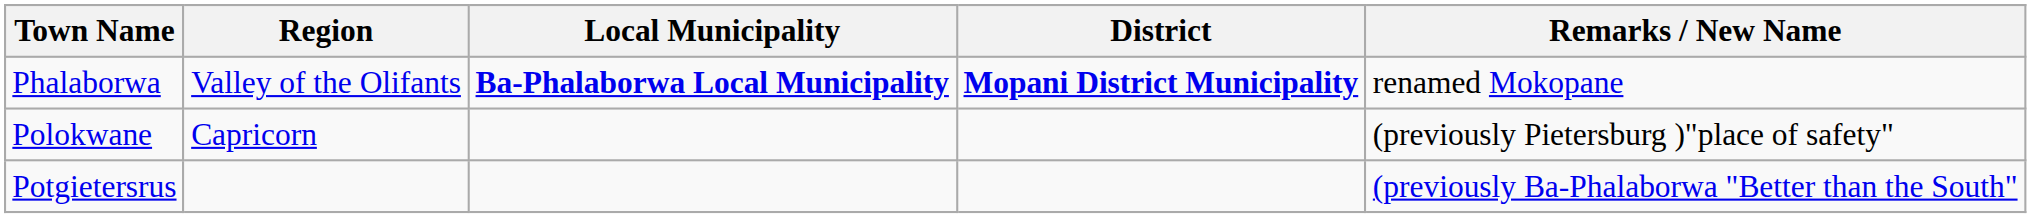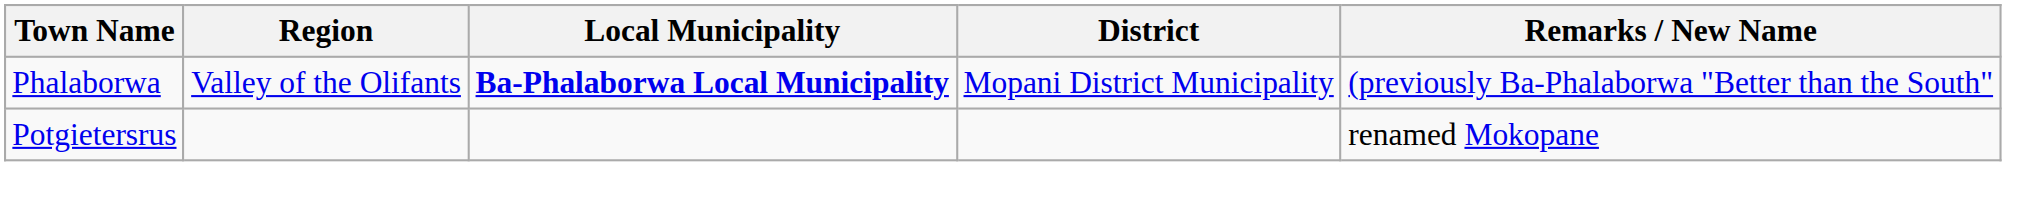 <table class="wikitable sortable" style="font-size: 95%;">
 <tr>
 <th>Town Name</th>
 <th>Region</th>
 <th>Local Municipality</th>
 <th>District</th>
 <th>Remarks / New Name</th>
 </tr>
 <tr>
 <td><a href='#'>Phalaborwa</a></td>
 <td><a href='#'>Valley of the Olifants</a></td>
 <td><strong><a href='#'>Ba-Phalaborwa Local Municipality</a></strong></td>
-<td><strong><a href='#'>Mopani District Municipality</a></strong></td>
-<td>renamed <a href='#'>Mokopane</a></td>
-</tr>
-<tr>
-<td><a href='#'>Polokwane</a></td>
-<td><a href='#'>Capricorn</a></td>
-<td></td>
-<td></td>
-<td>(previously Pietersburg )"place of safety"</td>
+<td><a href='#'>Mopani District Municipality</a></td>
+<td><a href='#'>(previously Ba-Phalaborwa "Better than the South"</a></td>
 </tr>
 <tr>
 <td><a href='#'>Potgietersrus</a></td>
 <td></td>
 <td></td>
 <td></td>
-<td><a href='#'>(previously Ba-Phalaborwa "Better than the South"</a></td>
+<td>renamed <a href='#'>Mokopane</a></td>
 </tr>
 </table>
